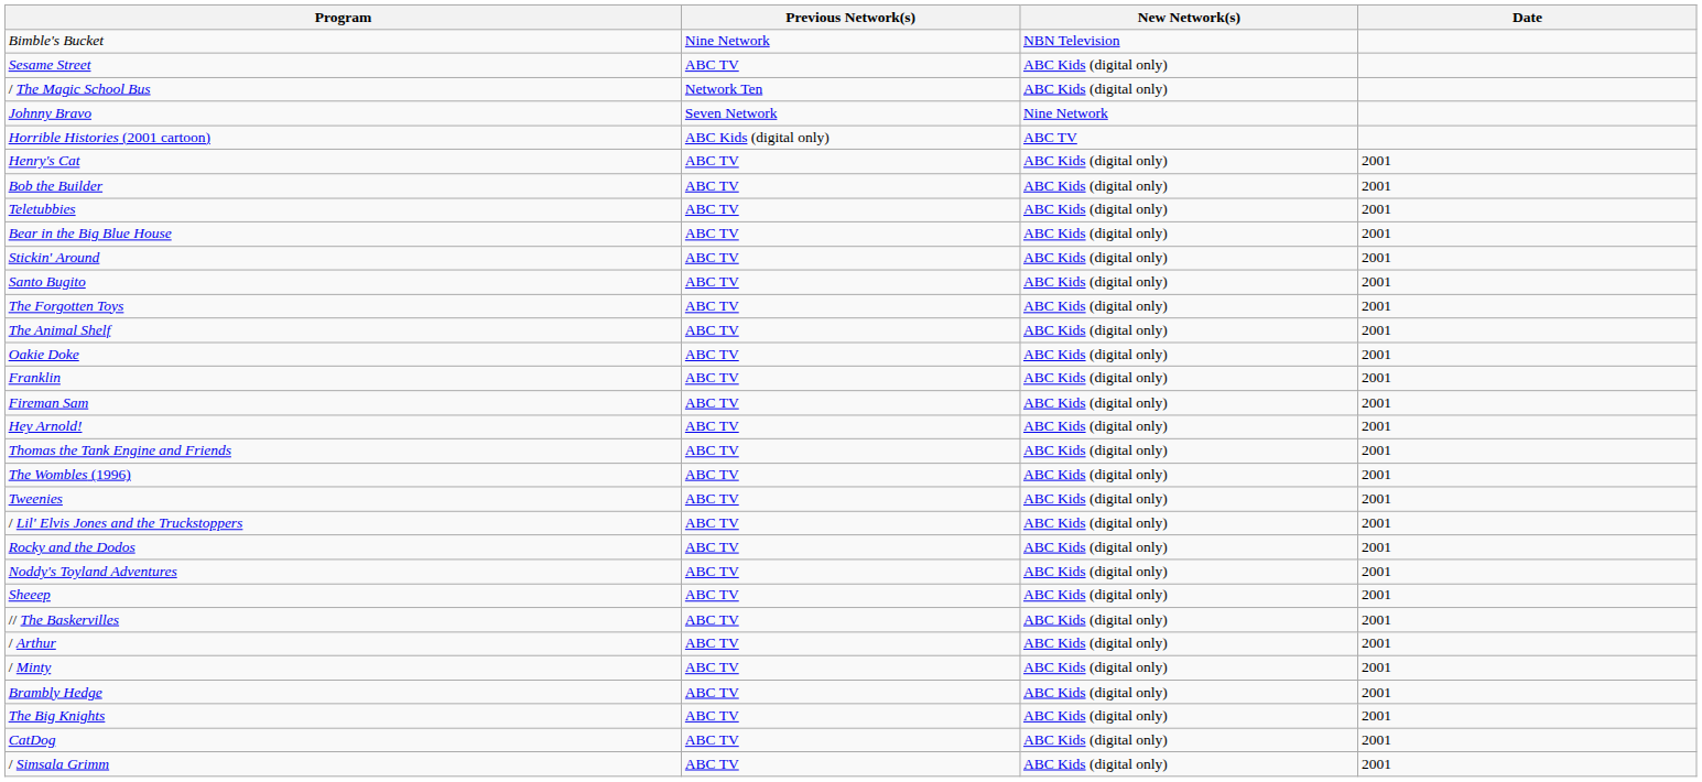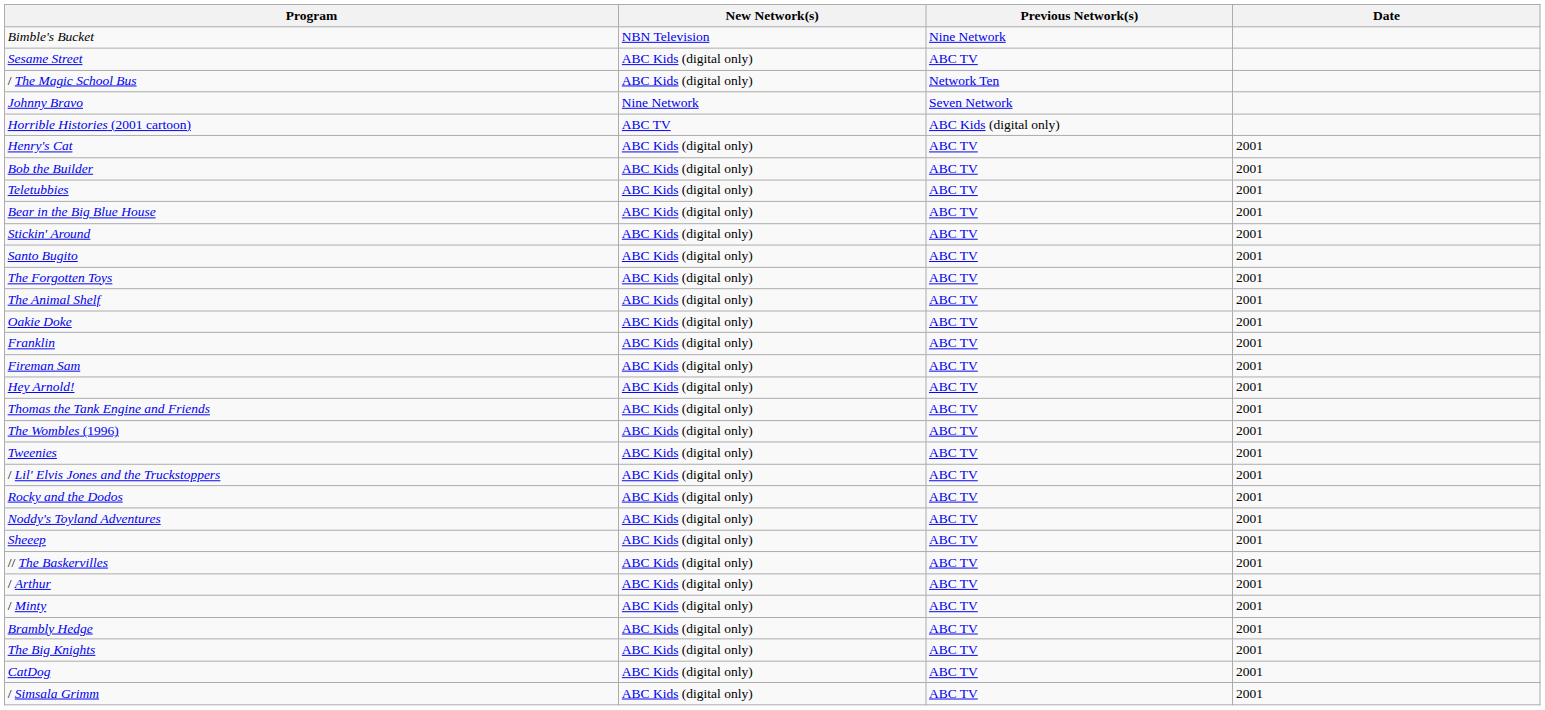 <table class="wikitable sortable" width="100%" style="font-size:87%;">
 <tr bgcolor="#efefef">
 <th width=40%>Program</th>
+<th width=20%>New Network(s)</th>
 <th width=20%>Previous Network(s)</th>
-<th width=20%>New Network(s)</th>
 <th width=20%>Date</th>
 </tr>
 <tr>
 <td> <em>Bimble's Bucket</em></td>
+<td><a href='#'>NBN Television</a></td>
 <td><a href='#'>Nine Network</a></td>
-<td><a href='#'>NBN Television</a></td>
 <td></td>
 </tr>
 <tr>
 <td> <em><a href='#'>Sesame Street</a></em></td>
+<td><a href='#'>ABC Kids</a> (digital only)</td>
+<td><a href='#'>ABC TV</a></td>
+<td></td>
+</tr>
+<tr>
+<td>/ <em><a href='#'>The Magic School Bus</a></em></td>
+<td><a href='#'>ABC Kids</a> (digital only)</td>
+<td><a href='#'>Network Ten</a></td>
+<td></td>
+</tr>
+<tr>
+<td> <em><a href='#'>Johnny Bravo</a></em></td>
+<td><a href='#'>Nine Network</a></td>
+<td><a href='#'>Seven Network</a></td>
+<td></td>
+</tr>
+<tr>
+<td> <a href='#'><em>Horrible Histories</em> (2001 cartoon)</a></td>
 <td><a href='#'>ABC TV</a></td>
 <td><a href='#'>ABC Kids</a> (digital only)</td>
 <td></td>
 </tr>
 <tr>
-<td>/ <em><a href='#'>The Magic School Bus</a></em></td>
-<td><a href='#'>Network Ten</a></td>
-<td><a href='#'>ABC Kids</a> (digital only)</td>
-<td></td>
-</tr>
-<tr>
-<td> <em><a href='#'>Johnny Bravo</a></em></td>
-<td><a href='#'>Seven Network</a></td>
-<td><a href='#'>Nine Network</a></td>
-<td></td>
-</tr>
-<tr>
-<td> <a href='#'><em>Horrible Histories</em> (2001 cartoon)</a></td>
+<td> <em><a href='#'>Henry's Cat</a></em></td>
 <td><a href='#'>ABC Kids</a> (digital only)</td>
 <td><a href='#'>ABC TV</a></td>
-<td></td>
-</tr>
-<tr>
-<td> <em><a href='#'>Henry's Cat</a></em></td>
-<td><a href='#'>ABC TV</a></td>
-<td><a href='#'>ABC Kids</a> (digital only)</td>
 <td>2001</td>
 </tr>
 <tr>
 <td> <em><a href='#'>Bob the Builder</a></em></td>
+<td><a href='#'>ABC Kids</a> (digital only)</td>
 <td><a href='#'>ABC TV</a></td>
-<td><a href='#'>ABC Kids</a> (digital only)</td>
 <td>2001</td>
 </tr>
 <tr>
 <td> <em><a href='#'>Teletubbies</a></em></td>
+<td><a href='#'>ABC Kids</a> (digital only)</td>
 <td><a href='#'>ABC TV</a></td>
-<td><a href='#'>ABC Kids</a> (digital only)</td>
 <td>2001</td>
 </tr>
 <tr>
 <td> <em><a href='#'>Bear in the Big Blue House</a></em></td>
+<td><a href='#'>ABC Kids</a> (digital only)</td>
 <td><a href='#'>ABC TV</a></td>
-<td><a href='#'>ABC Kids</a> (digital only)</td>
 <td>2001</td>
 </tr>
 <tr>
 <td> <em><a href='#'>Stickin' Around</a></em></td>
+<td><a href='#'>ABC Kids</a> (digital only)</td>
 <td><a href='#'>ABC TV</a></td>
-<td><a href='#'>ABC Kids</a> (digital only)</td>
 <td>2001</td>
 </tr>
 <tr>
 <td> <em><a href='#'>Santo Bugito</a></em></td>
+<td><a href='#'>ABC Kids</a> (digital only)</td>
 <td><a href='#'>ABC TV</a></td>
-<td><a href='#'>ABC Kids</a> (digital only)</td>
 <td>2001</td>
 </tr>
 <tr>
 <td> <em><a href='#'>The Forgotten Toys</a></em></td>
+<td><a href='#'>ABC Kids</a> (digital only)</td>
 <td><a href='#'>ABC TV</a></td>
-<td><a href='#'>ABC Kids</a> (digital only)</td>
 <td>2001</td>
 </tr>
 <tr>
 <td> <em><a href='#'>The Animal Shelf</a></em></td>
+<td><a href='#'>ABC Kids</a> (digital only)</td>
 <td><a href='#'>ABC TV</a></td>
-<td><a href='#'>ABC Kids</a> (digital only)</td>
 <td>2001</td>
 </tr>
 <tr>
 <td> <em><a href='#'>Oakie Doke</a></em></td>
+<td><a href='#'>ABC Kids</a> (digital only)</td>
 <td><a href='#'>ABC TV</a></td>
-<td><a href='#'>ABC Kids</a> (digital only)</td>
 <td>2001</td>
 </tr>
 <tr>
 <td> <em><a href='#'>Franklin</a></em></td>
+<td><a href='#'>ABC Kids</a> (digital only)</td>
 <td><a href='#'>ABC TV</a></td>
-<td><a href='#'>ABC Kids</a> (digital only)</td>
 <td>2001</td>
 </tr>
 <tr>
 <td> <em><a href='#'>Fireman Sam</a></em></td>
+<td><a href='#'>ABC Kids</a> (digital only)</td>
 <td><a href='#'>ABC TV</a></td>
-<td><a href='#'>ABC Kids</a> (digital only)</td>
 <td>2001</td>
 </tr>
 <tr>
 <td> <em><a href='#'>Hey Arnold!</a></em></td>
+<td><a href='#'>ABC Kids</a> (digital only)</td>
 <td><a href='#'>ABC TV</a></td>
-<td><a href='#'>ABC Kids</a> (digital only)</td>
 <td>2001</td>
 </tr>
 <tr>
 <td> <em><a href='#'>Thomas the Tank Engine and Friends</a></em></td>
+<td><a href='#'>ABC Kids</a> (digital only)</td>
 <td><a href='#'>ABC TV</a></td>
-<td><a href='#'>ABC Kids</a> (digital only)</td>
 <td>2001</td>
 </tr>
 <tr>
 <td> <a href='#'><em>The Wombles</em> (1996)</a></td>
+<td><a href='#'>ABC Kids</a> (digital only)</td>
 <td><a href='#'>ABC TV</a></td>
-<td><a href='#'>ABC Kids</a> (digital only)</td>
 <td>2001</td>
 </tr>
 <tr>
 <td> <em><a href='#'>Tweenies</a></em></td>
+<td><a href='#'>ABC Kids</a> (digital only)</td>
 <td><a href='#'>ABC TV</a></td>
-<td><a href='#'>ABC Kids</a> (digital only)</td>
 <td>2001</td>
 </tr>
 <tr>
 <td>/ <em><a href='#'>Lil' Elvis Jones and the Truckstoppers</a></em></td>
+<td><a href='#'>ABC Kids</a> (digital only)</td>
 <td><a href='#'>ABC TV</a></td>
-<td><a href='#'>ABC Kids</a> (digital only)</td>
 <td>2001</td>
 </tr>
 <tr>
 <td> <em><a href='#'>Rocky and the Dodos</a></em></td>
+<td><a href='#'>ABC Kids</a> (digital only)</td>
 <td><a href='#'>ABC TV</a></td>
-<td><a href='#'>ABC Kids</a> (digital only)</td>
 <td>2001</td>
 </tr>
 <tr>
 <td> <em><a href='#'>Noddy's Toyland Adventures</a></em></td>
+<td><a href='#'>ABC Kids</a> (digital only)</td>
 <td><a href='#'>ABC TV</a></td>
-<td><a href='#'>ABC Kids</a> (digital only)</td>
 <td>2001</td>
 </tr>
 <tr>
 <td> <em><a href='#'>Sheeep</a></em></td>
+<td><a href='#'>ABC Kids</a> (digital only)</td>
 <td><a href='#'>ABC TV</a></td>
-<td><a href='#'>ABC Kids</a> (digital only)</td>
 <td>2001</td>
 </tr>
 <tr>
 <td>// <em><a href='#'>The Baskervilles</a></em></td>
+<td><a href='#'>ABC Kids</a> (digital only)</td>
 <td><a href='#'>ABC TV</a></td>
-<td><a href='#'>ABC Kids</a> (digital only)</td>
 <td>2001</td>
 </tr>
 <tr>
 <td>/ <em><a href='#'>Arthur</a></em></td>
+<td><a href='#'>ABC Kids</a> (digital only)</td>
 <td><a href='#'>ABC TV</a></td>
-<td><a href='#'>ABC Kids</a> (digital only)</td>
 <td>2001</td>
 </tr>
 <tr>
 <td>/ <em><a href='#'>Minty</a></em></td>
+<td><a href='#'>ABC Kids</a> (digital only)</td>
 <td><a href='#'>ABC TV</a></td>
-<td><a href='#'>ABC Kids</a> (digital only)</td>
 <td>2001</td>
 </tr>
 <tr>
 <td> <em><a href='#'>Brambly Hedge</a></em></td>
+<td><a href='#'>ABC Kids</a> (digital only)</td>
 <td><a href='#'>ABC TV</a></td>
-<td><a href='#'>ABC Kids</a> (digital only)</td>
 <td>2001</td>
 </tr>
 <tr>
 <td> <em><a href='#'>The Big Knights</a></em></td>
+<td><a href='#'>ABC Kids</a> (digital only)</td>
 <td><a href='#'>ABC TV</a></td>
-<td><a href='#'>ABC Kids</a> (digital only)</td>
 <td>2001</td>
 </tr>
 <tr>
 <td> <em><a href='#'>CatDog</a></em></td>
+<td><a href='#'>ABC Kids</a> (digital only)</td>
 <td><a href='#'>ABC TV</a></td>
-<td><a href='#'>ABC Kids</a> (digital only)</td>
 <td>2001</td>
 </tr>
 <tr>
 <td>/ <em><a href='#'>Simsala Grimm</a></em></td>
+<td><a href='#'>ABC Kids</a> (digital only)</td>
 <td><a href='#'>ABC TV</a></td>
-<td><a href='#'>ABC Kids</a> (digital only)</td>
 <td>2001</td>
 </tr>
 </table>
